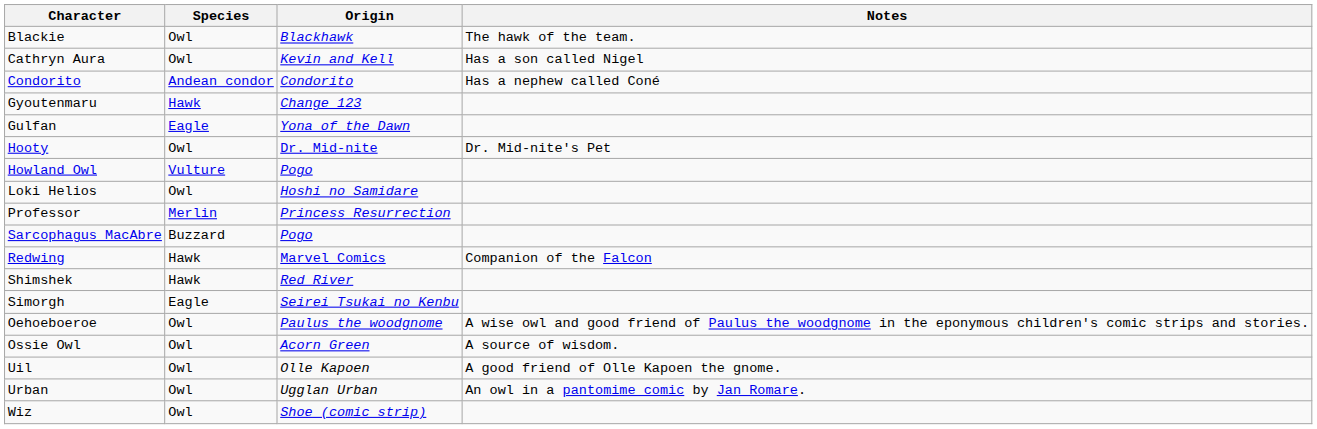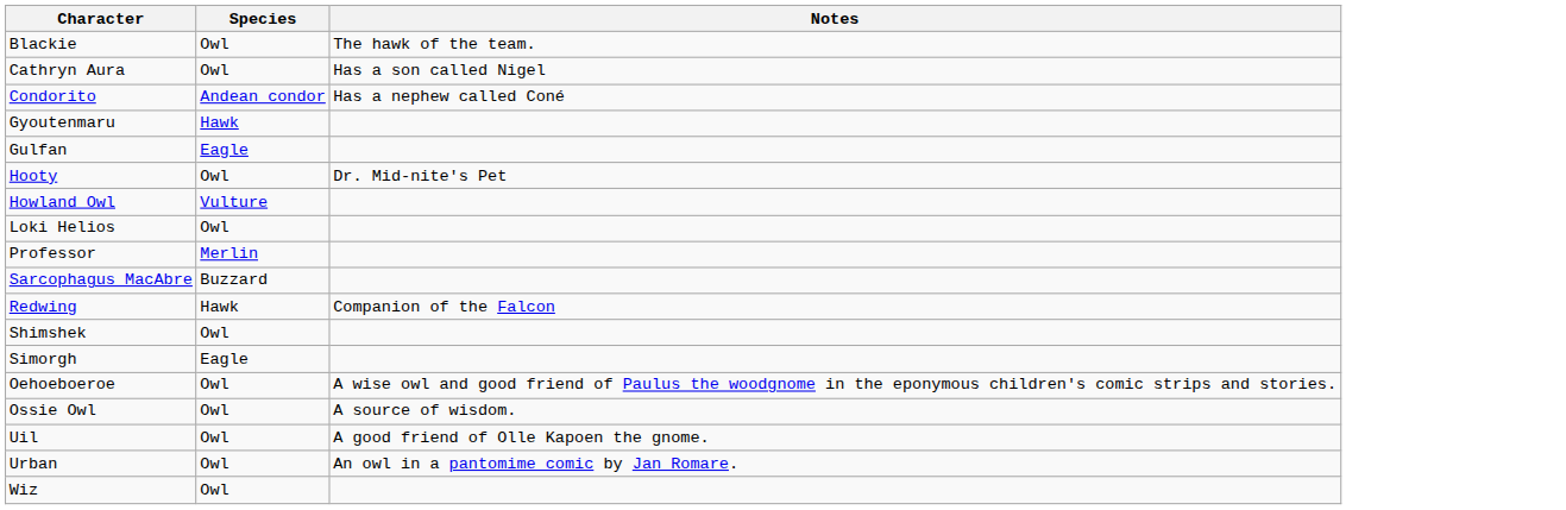 <table class="wikitable sortable">
 <tr>
 <th>Character</th>
 <th>Species</th>
-<th>Origin</th>
 <th>Notes</th>
 </tr>
 <tr>
 <td>Blackie</td>
 <td>Owl</td>
-<td><em><a href='#'>Blackhawk</a></em></td>
 <td>The hawk of the team.</td>
 </tr>
 <tr>
 <td>Cathryn Aura</td>
 <td>Owl</td>
-<td><em><a href='#'>Kevin and Kell</a></em></td>
 <td>Has a son called Nigel</td>
 </tr>
 <tr>
 <td><a href='#'>Condorito</a></td>
 <td><a href='#'>Andean condor</a></td>
-<td><em><a href='#'>Condorito</a></em></td>
 <td>Has a nephew called Coné</td>
 </tr>
 <tr>
 <td>Gyoutenmaru</td>
 <td><a href='#'>Hawk</a></td>
-<td><em><a href='#'>Change 123</a></em></td>
 <td></td>
 </tr>
 <tr>
 <td>Gulfan</td>
 <td><a href='#'>Eagle</a></td>
-<td><em><a href='#'>Yona of the Dawn</a></em></td>
 <td></td>
 </tr>
 <tr>
 <td><a href='#'>Hooty</a></td>
 <td>Owl</td>
-<td><a href='#'>Dr. Mid-nite</a></td>
 <td>Dr. Mid-nite's Pet</td>
 </tr>
 <tr>
 <td><a href='#'>Howland Owl</a></td>
 <td><a href='#'>Vulture</a></td>
-<td><em><a href='#'>Pogo</a></em></td>
 <td></td>
 </tr>
 <tr>
 <td>Loki Helios</td>
 <td>Owl</td>
-<td><em><a href='#'>Hoshi no Samidare</a></em></td>
 <td></td>
 </tr>
 <tr>
 <td>Professor</td>
 <td><a href='#'>Merlin</a></td>
-<td><em><a href='#'>Princess Resurrection</a></em></td>
 <td></td>
 </tr>
 <tr>
 <td><a href='#'>Sarcophagus MacAbre</a></td>
 <td>Buzzard</td>
-<td><em><a href='#'>Pogo</a></em></td>
 <td></td>
 </tr>
 <tr>
 <td><a href='#'>Redwing</a></td>
 <td>Hawk</td>
-<td><a href='#'>Marvel Comics</a></td>
 <td>Companion of the <a href='#'>Falcon</a></td>
 </tr>
 <tr>
 <td>Shimshek</td>
-<td>Hawk</td>
-<td><em><a href='#'>Red River</a></em></td>
+<td>Owl</td>
 <td></td>
 </tr>
 <tr>
 <td>Simorgh</td>
 <td>Eagle</td>
-<td><em><a href='#'>Seirei Tsukai no Kenbu</a></em></td>
 <td></td>
 </tr>
 <tr>
 <td>Oehoeboeroe</td>
 <td>Owl</td>
-<td><em><a href='#'>Paulus the woodgnome</a></em></td>
 <td>A wise owl and good friend of <a href='#'>Paulus the woodgnome</a> in the eponymous children's comic strips and stories.</td>
 </tr>
 <tr>
 <td>Ossie Owl</td>
 <td>Owl</td>
-<td><em><a href='#'>Acorn Green</a></em></td>
 <td>A source of wisdom.</td>
 </tr>
 <tr>
 <td>Uil</td>
 <td>Owl</td>
-<td><em>Olle Kapoen</em></td>
 <td>A good friend of Olle Kapoen the gnome.</td>
 </tr>
 <tr>
 <td>Urban</td>
 <td>Owl</td>
-<td><em>Ugglan Urban</em></td>
 <td>An owl in a <a href='#'>pantomime comic</a> by <a href='#'>Jan Romare</a>.</td>
 </tr>
 <tr>
 <td>Wiz</td>
 <td>Owl</td>
-<td><em><a href='#'>Shoe (comic strip)</a></em></td>
 <td></td>
 </tr>
 </table>
